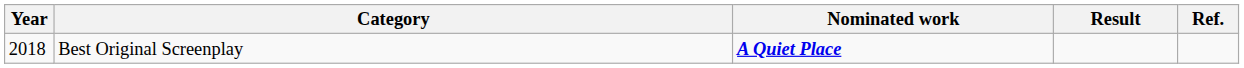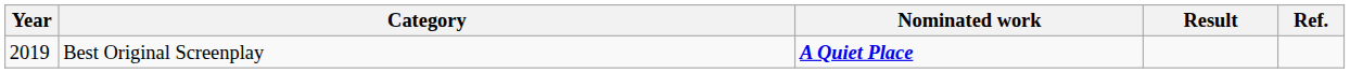 <table class="wikitable" style="width:85%;">
 <tr>
 <th style="width:4%;">Year</th>
 <th style="width:55%;">Category</th>
 <th style="width:26%;">Nominated work</th>
 <th style="width:10%;">Result</th>
 <th width=5%>Ref.</th>
 </tr>
 <tr>
-<td>2018</td>
+<td>2019</td>
 <td>Best Original Screenplay</td>
 <td><strong><em><a href='#'>A Quiet Place</a></em></strong></td>
 <td></td>
 <td align="center"></td>
 </tr>
 </table>
